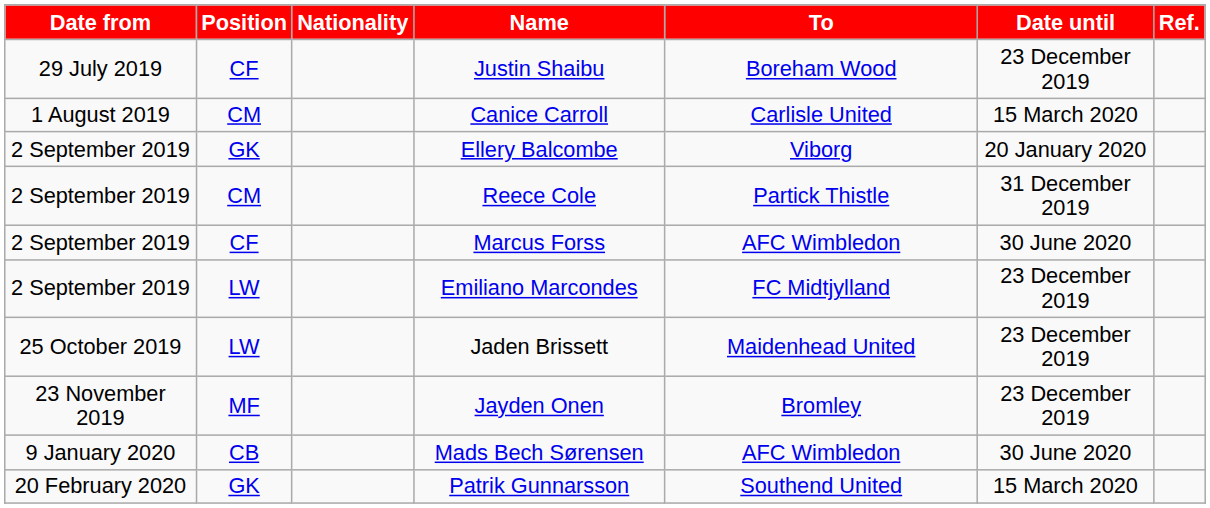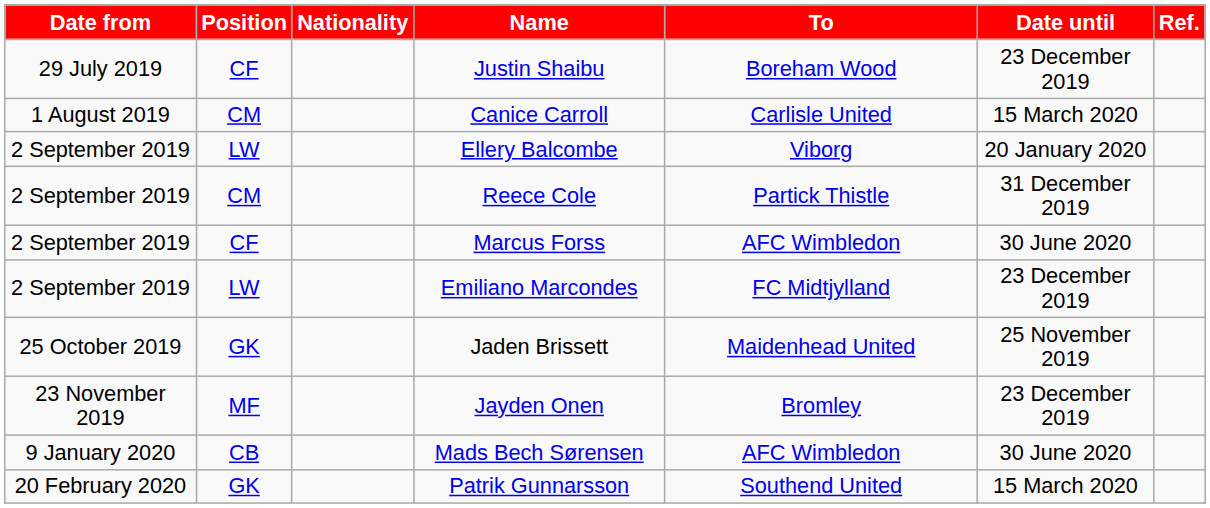 <table class="wikitable"  style="text-align:center; font-size:90%; ">
 <tr>
 <th style="background:#FF0000; color:#FFFFFF; width:120px;">Date from</th>
 <th style="background:#FF0000; color:#FFFFFF; width:50px;">Position</th>
 <th style="background:#FF0000; color:#FFFFFF; width:50px;">Nationality</th>
 <th style="background:#FF0000; color:#FFFFFF; width:160px;">Name</th>
 <th style="background:#FF0000; color:#FFFFFF; width:200px;">To</th>
 <th style="background:#FF0000; color:#FFFFFF; width:110px;">Date until</th>
 <th style="background:#FF0000; color:#FFFFFF; width:25px;">Ref.</th>
 </tr>
 <tr>
 <td>29 July 2019</td>
 <td><a href='#'>CF</a></td>
 <td></td>
 <td><a href='#'>Justin Shaibu</a></td>
 <td> <a href='#'>Boreham Wood</a></td>
 <td>23 December 2019</td>
 <td></td>
 </tr>
 <tr>
 <td>1 August 2019</td>
 <td><a href='#'>CM</a></td>
 <td></td>
 <td><a href='#'>Canice Carroll</a></td>
 <td> <a href='#'>Carlisle United</a></td>
 <td>15 March 2020</td>
 <td></td>
 </tr>
 <tr>
 <td>2 September 2019</td>
-<td><a href='#'>GK</a></td>
+<td><a href='#'>LW</a></td>
 <td></td>
 <td><a href='#'>Ellery Balcombe</a></td>
 <td> <a href='#'>Viborg</a></td>
 <td>20 January 2020</td>
 <td></td>
 </tr>
 <tr>
 <td>2 September 2019</td>
 <td><a href='#'>CM</a></td>
 <td></td>
 <td><a href='#'>Reece Cole</a></td>
 <td> <a href='#'>Partick Thistle</a></td>
 <td>31 December 2019</td>
 <td></td>
 </tr>
 <tr>
 <td>2 September 2019</td>
 <td><a href='#'>CF</a></td>
 <td></td>
 <td><a href='#'>Marcus Forss</a></td>
 <td> <a href='#'>AFC Wimbledon</a></td>
 <td>30 June 2020</td>
 <td></td>
 </tr>
 <tr>
 <td>2 September 2019</td>
 <td><a href='#'>LW</a></td>
 <td></td>
 <td><a href='#'>Emiliano Marcondes</a></td>
 <td> <a href='#'>FC Midtjylland</a></td>
 <td>23 December 2019</td>
 <td></td>
 </tr>
 <tr>
 <td>25 October 2019</td>
-<td><a href='#'>LW</a></td>
+<td><a href='#'>GK</a></td>
 <td></td>
 <td>Jaden Brissett</td>
 <td> <a href='#'>Maidenhead United</a></td>
-<td>23 December 2019</td>
+<td>25 November 2019</td>
 <td></td>
 </tr>
 <tr>
 <td>23 November 2019</td>
 <td><a href='#'>MF</a></td>
 <td></td>
 <td><a href='#'>Jayden Onen</a></td>
 <td> <a href='#'>Bromley</a></td>
 <td>23 December 2019</td>
 <td></td>
 </tr>
 <tr>
 <td>9 January 2020</td>
 <td><a href='#'>CB</a></td>
 <td></td>
 <td><a href='#'>Mads Bech Sørensen</a></td>
 <td> <a href='#'>AFC Wimbledon</a></td>
 <td>30 June 2020</td>
 <td></td>
 </tr>
 <tr>
 <td>20 February 2020</td>
 <td><a href='#'>GK</a></td>
 <td></td>
 <td><a href='#'>Patrik Gunnarsson</a></td>
 <td> <a href='#'>Southend United</a></td>
 <td>15 March 2020</td>
 <td></td>
 </tr>
 </table>
